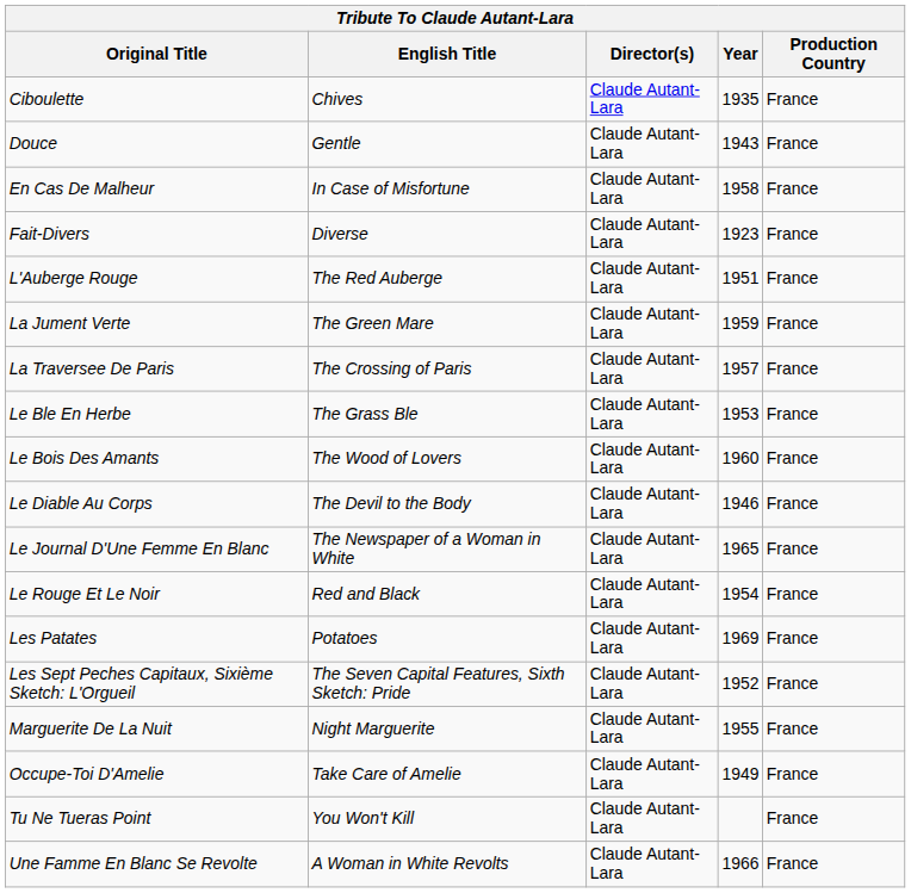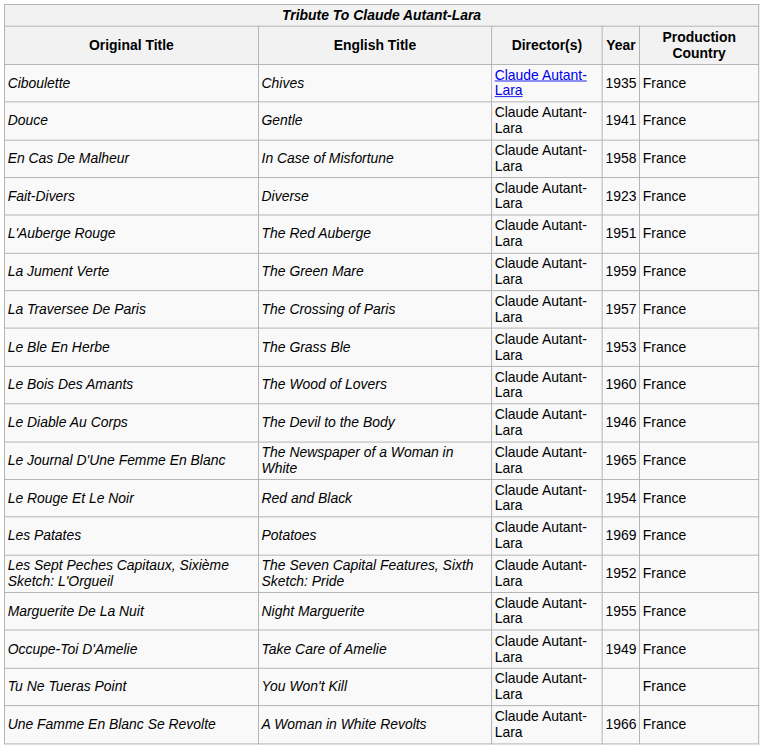 <table class="wikitable">
 <tr>
 <th colspan="5"><em>Tribute To Claude Autant-Lara</em></th>
 </tr>
 <tr>
 <th>Original Title</th>
 <th>English Title</th>
 <th>Director(s)</th>
 <th>Year</th>
 <th>Production Country</th>
 </tr>
 <tr>
 <td><em>Ciboulette</em></td>
 <td><em>Chives</em></td>
 <td><a href='#'>Claude Autant-Lara</a></td>
 <td>1935</td>
 <td>France</td>
 </tr>
 <tr>
 <td><em>Douce</em></td>
 <td><em>Gentle</em></td>
 <td>Claude Autant-Lara</td>
-<td>1943</td>
+<td>1941</td>
 <td>France</td>
 </tr>
 <tr>
 <td><em>En Cas De Malheur</em></td>
 <td><em>In Case of Misfortune</em></td>
 <td>Claude Autant-Lara</td>
 <td>1958</td>
 <td>France</td>
 </tr>
 <tr>
 <td><em>Fait-Divers</em></td>
 <td><em>Diverse</em></td>
 <td>Claude Autant-Lara</td>
 <td>1923</td>
 <td>France</td>
 </tr>
 <tr>
 <td><em>L'Auberge Rouge</em></td>
 <td><em>The Red Auberge</em></td>
 <td>Claude Autant-Lara</td>
 <td>1951</td>
 <td>France</td>
 </tr>
 <tr>
 <td><em>La Jument Verte</em></td>
 <td><em>The Green Mare</em></td>
 <td>Claude Autant-Lara</td>
 <td>1959</td>
 <td>France</td>
 </tr>
 <tr>
 <td><em>La Traversee De Paris</em></td>
 <td><em>The Crossing of Paris</em></td>
 <td>Claude Autant-Lara</td>
 <td>1957</td>
 <td>France</td>
 </tr>
 <tr>
 <td><em>Le Ble En Herbe</em></td>
 <td><em>The Grass Ble</em></td>
 <td>Claude Autant-Lara</td>
 <td>1953</td>
 <td>France</td>
 </tr>
 <tr>
 <td><em>Le Bois Des Amants</em></td>
 <td><em>The Wood of Lovers</em></td>
 <td>Claude Autant-Lara</td>
 <td>1960</td>
 <td>France</td>
 </tr>
 <tr>
 <td><em>Le Diable Au Corps</em></td>
 <td><em>The Devil to the Body</em></td>
 <td>Claude Autant-Lara</td>
 <td>1946</td>
 <td>France</td>
 </tr>
 <tr>
 <td><em>Le Journal D'Une Femme En Blanc</em></td>
 <td><em>The Newspaper of a Woman in White</em></td>
 <td>Claude Autant-Lara</td>
 <td>1965</td>
 <td>France</td>
 </tr>
 <tr>
 <td><em>Le Rouge Et Le Noir</em></td>
 <td><em>Red and Black</em></td>
 <td>Claude Autant-Lara</td>
 <td>1954</td>
 <td>France</td>
 </tr>
 <tr>
 <td><em>Les Patates</em></td>
 <td><em>Potatoes</em></td>
 <td>Claude Autant-Lara</td>
 <td>1969</td>
 <td>France</td>
 </tr>
 <tr>
 <td><em>Les Sept Peches Capitaux, Sixième Sketch: L'Orgueil</em></td>
 <td><em>The Seven Capital Features, Sixth Sketch: Pride</em></td>
 <td>Claude Autant-Lara</td>
 <td>1952</td>
 <td>France</td>
 </tr>
 <tr>
 <td><em>Marguerite De La Nuit</em></td>
 <td><em>Night Marguerite</em></td>
 <td>Claude Autant-Lara</td>
 <td>1955</td>
 <td>France</td>
 </tr>
 <tr>
 <td><em>Occupe-Toi D'Amelie</em></td>
 <td><em>Take Care of Amelie</em></td>
 <td>Claude Autant-Lara</td>
 <td>1949</td>
 <td>France</td>
 </tr>
 <tr>
 <td><em>Tu Ne Tueras Point</em></td>
 <td><em>You Won't Kill</em></td>
 <td>Claude Autant-Lara</td>
 <td></td>
 <td>France</td>
 </tr>
 <tr>
 <td><em>Une Famme En Blanc Se Revolte</em></td>
 <td><em>A Woman in White Revolts</em></td>
 <td>Claude Autant-Lara</td>
 <td>1966</td>
 <td>France</td>
 </tr>
 </table>
